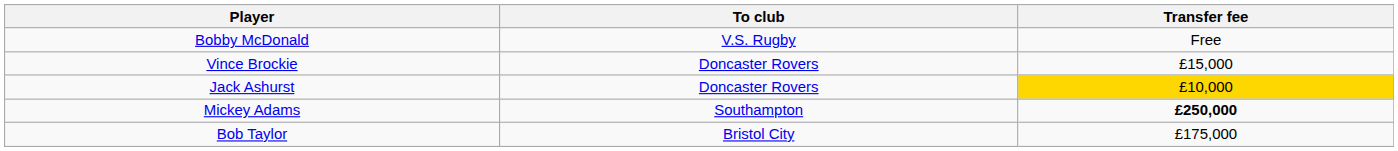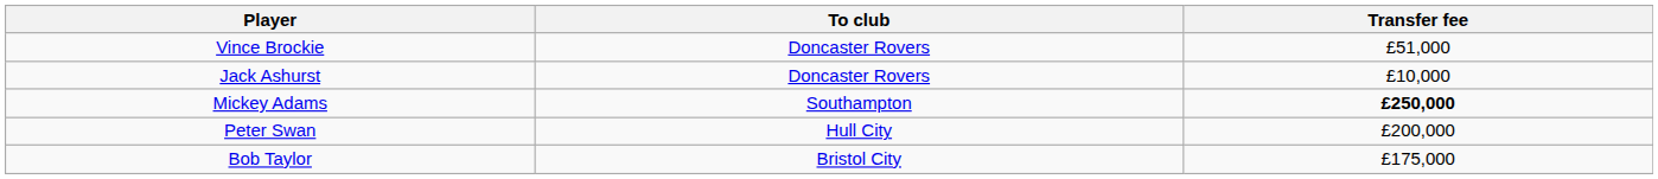 <table class="wikitable sortable" style="width:100%; text-align:center; font-size:85%;">
 <tr>
 <th>Player</th>
 <th>To club</th>
 <th>Transfer fee</th>
 </tr>
 <tr>
-<td><a href='#'>Bobby McDonald</a></td>
-<td><a href='#'>V.S. Rugby</a></td>
-<td>Free</td>
-</tr>
-<tr>
 <td><a href='#'>Vince Brockie</a></td>
 <td><a href='#'>Doncaster Rovers</a></td>
-<td>£15,000</td>
+<td>£51,000</td>
 </tr>
 <tr>
 <td><a href='#'>Jack Ashurst</a></td>
 <td><a href='#'>Doncaster Rovers</a></td>
-<td style="background: gold;">£10,000</td>
+<td>£10,000</td>
 </tr>
 <tr>
 <td><a href='#'>Mickey Adams</a></td>
 <td><a href='#'>Southampton</a></td>
 <td><strong>£250,000</strong></td>
 </tr>
 <tr>
+<td><a href='#'>Peter Swan</a></td>
+<td><a href='#'>Hull City</a></td>
+<td>£200,000</td>
+</tr>
+<tr>
 <td><a href='#'>Bob Taylor</a></td>
 <td><a href='#'>Bristol City</a></td>
 <td>£175,000</td>
 </tr>
 </table>
